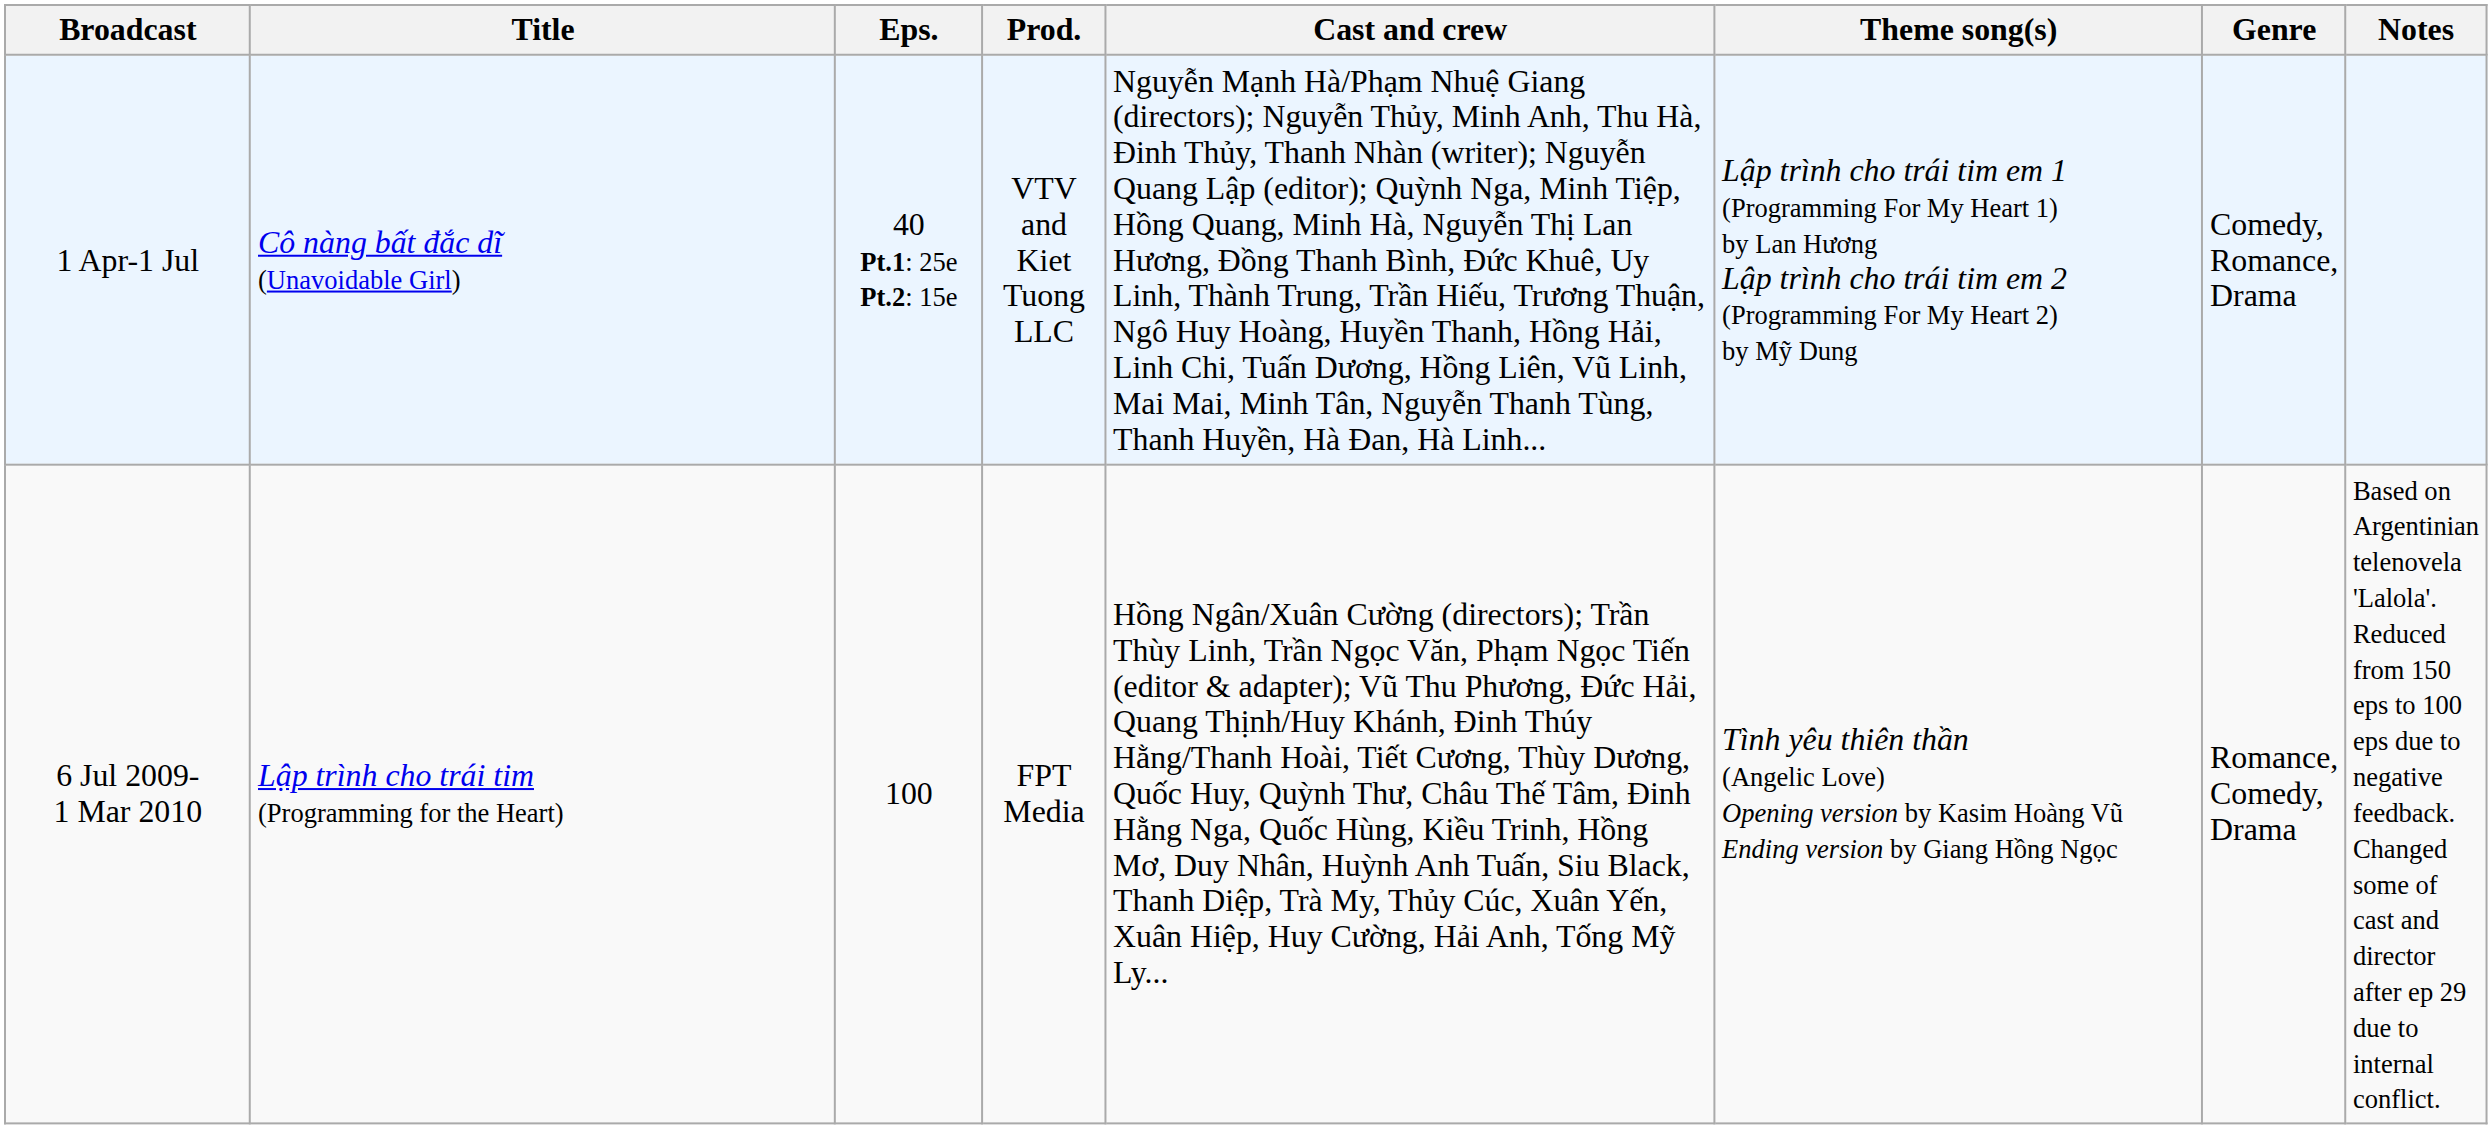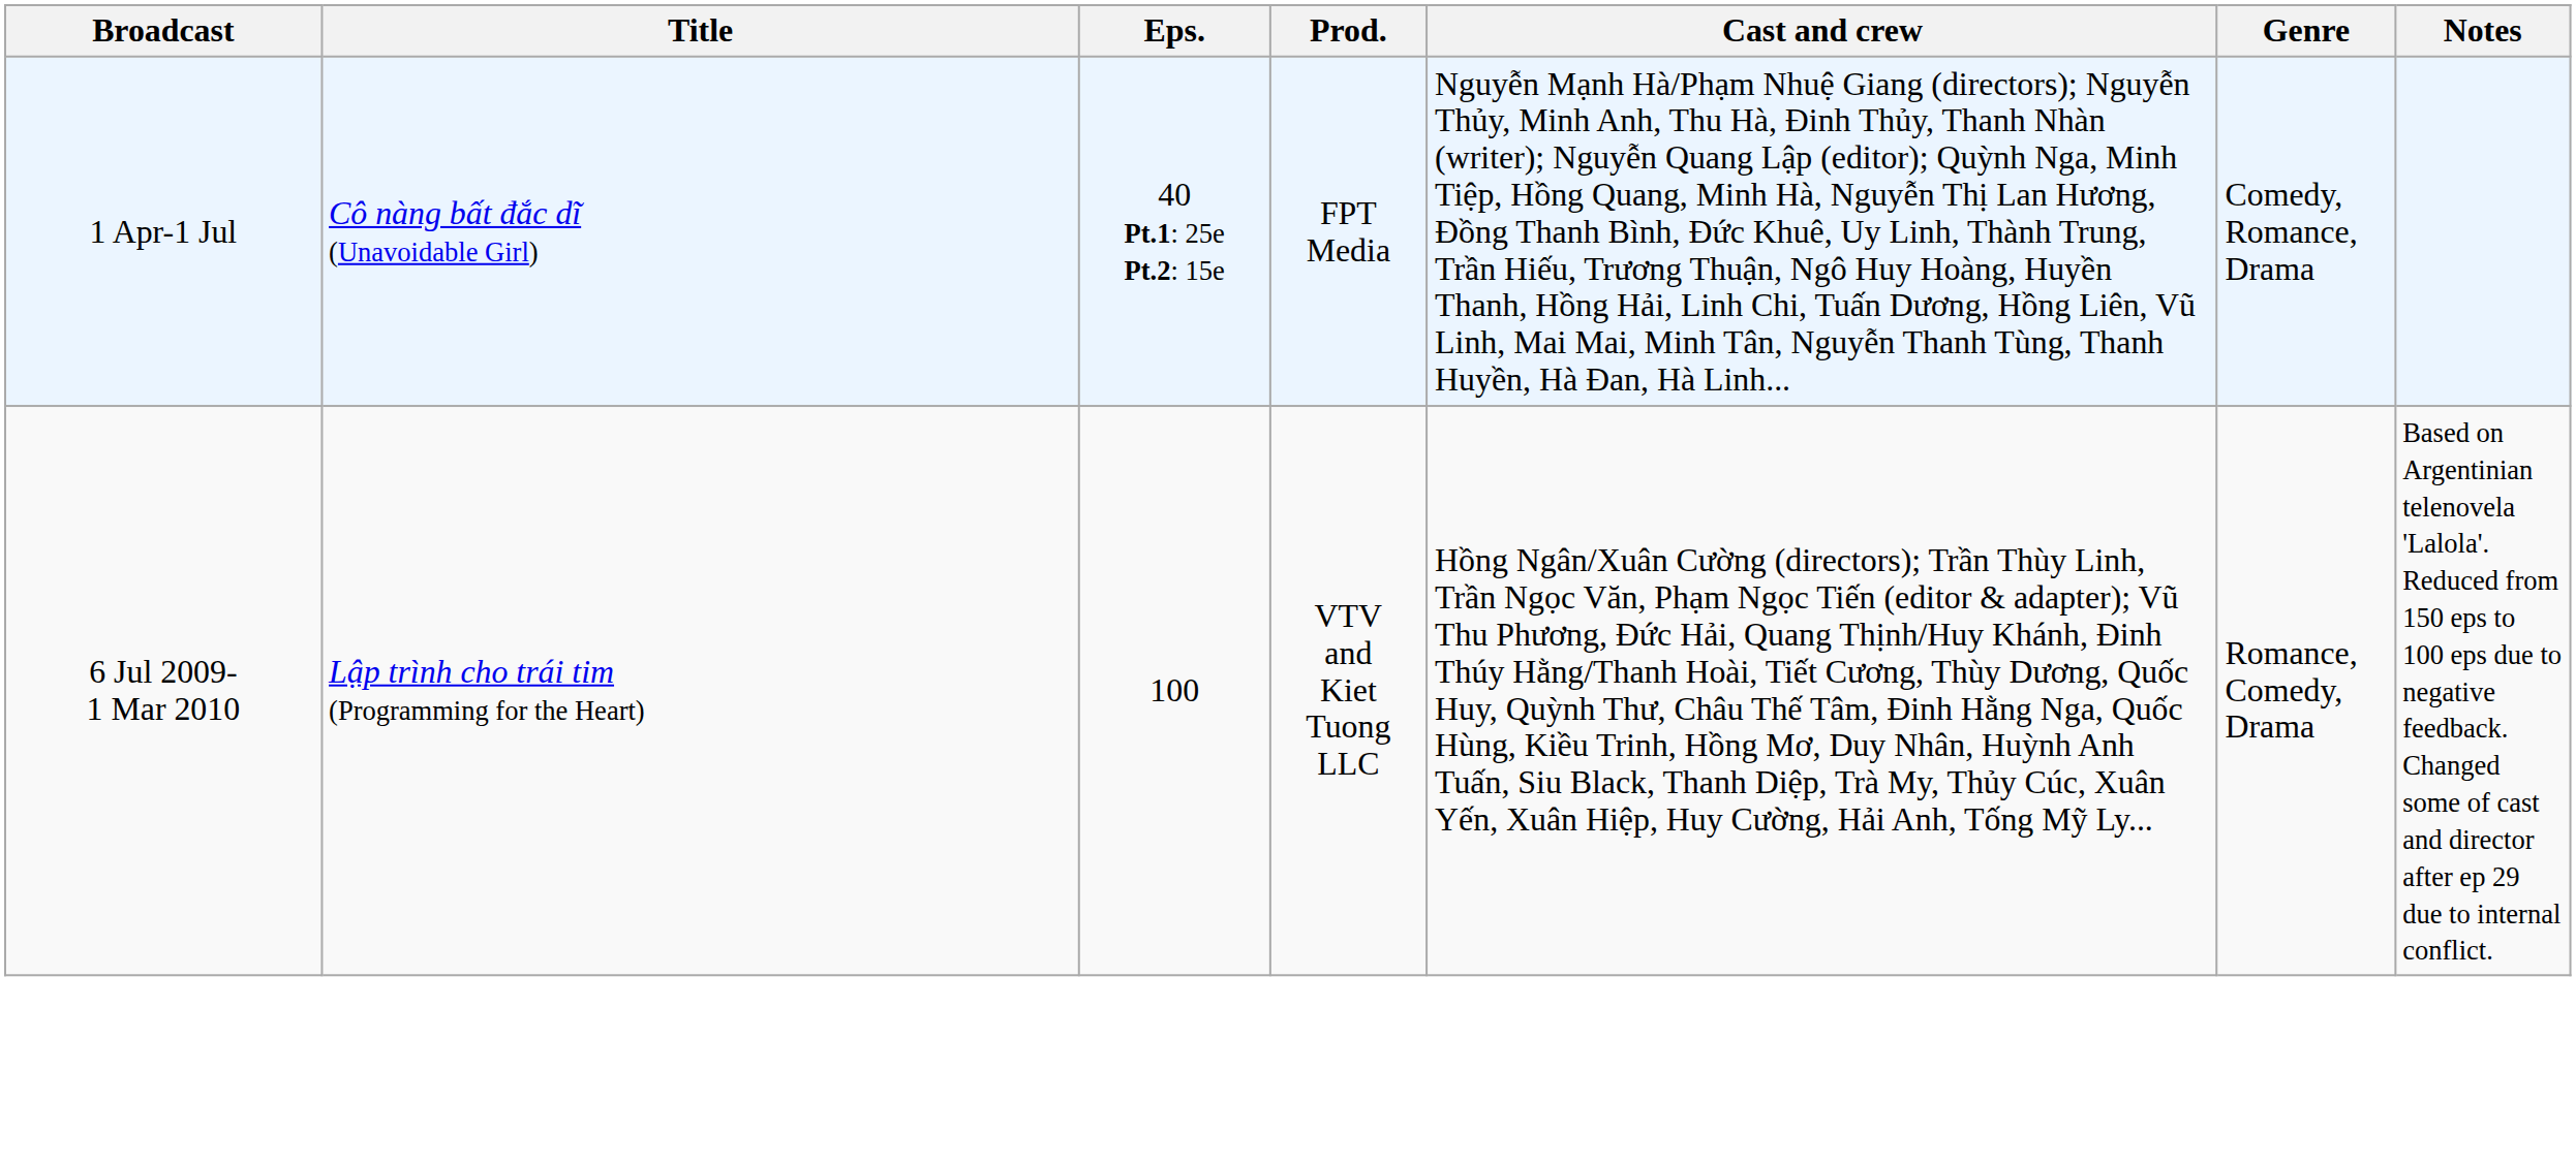 <table class="wikitable sortable">
 <tr>
 <th style="width:10%;">Broadcast</th>
 <th style="width:24%;">Title</th>
 <th style="width:6%;">Eps.</th>
 <th style="width:5%;">Prod.</th>
 <th style="width:25%;">Cast and crew</th>
-<th style="width:20%;">Theme song(s)</th>
 <th style="width:5%;">Genre</th>
 <th style="width:5%;">Notes</th>
 </tr>
 <tr ---- bgcolor="#ebf5ff">
 <td style="text-align:center;">1 Apr-1 Jul <br></td>
 <td><em><a href='#'>Cô nàng bất đắc dĩ</a></em> <br><small>(<a href='#'>Unavoidable Girl</a>)</small></td>
 <td style="text-align:center;">40<br><small><strong>Pt.1</strong>: 25e<br><strong>Pt.2</strong>: 15e</small></td>
-<td style="text-align:center;">VTV<br>and<br>Kiet Tuong LLC</td>
+<td style="text-align:center;">FPT Media</td>
 <td>Nguyễn Mạnh Hà/Phạm Nhuệ Giang (directors); Nguyễn Thủy, Minh Anh, Thu Hà, Đinh Thủy, Thanh Nhàn (writer); Nguyễn Quang Lập (editor); Quỳnh Nga, Minh Tiệp, Hồng Quang, Minh Hà, Nguyễn Thị Lan Hương, Đồng Thanh Bình, Đức Khuê, Uy Linh, Thành Trung, Trần Hiếu, Trương Thuận, Ngô Huy Hoàng, Huyền Thanh, Hồng Hải, Linh Chi, Tuấn Dương, Hồng Liên, Vũ Linh, Mai Mai, Minh Tân, Nguyễn Thanh Tùng, Thanh Huyền, Hà Đan, Hà Linh...</td>
-<td><em>Lập trình cho trái tim em 1</em><br><small>(Programming For My Heart 1)</small><br><small>by Lan Hương</small><br><em>Lập trình cho trái tim em 2</em><br><small>(Programming For My Heart 2)</small><br><small>by Mỹ Dung</small></td>
 <td>Comedy, Romance, Drama</td>
 <td></td>
 </tr>
 <tr>
 <td style="text-align:center;">6 Jul 2009-<br>1 Mar 2010<br></td>
 <td><em><a href='#'>Lập trình cho trái tim</a></em> <br><small>(Programming for the Heart)</small></td>
 <td style="text-align:center;">100</td>
-<td style="text-align:center;">FPT Media</td>
+<td style="text-align:center;">VTV<br>and<br>Kiet Tuong LLC</td>
 <td>Hồng Ngân/Xuân Cường (directors); Trần Thùy Linh, Trần Ngọc Văn, Phạm Ngọc Tiến (editor & adapter); Vũ Thu Phương, Đức Hải, Quang Thịnh/Huy Khánh, Đinh Thúy Hằng/Thanh Hoài, Tiết Cương, Thùy Dương, Quốc Huy, Quỳnh Thư, Châu Thế Tâm, Đinh Hằng Nga, Quốc Hùng, Kiều Trinh, Hồng Mơ, Duy Nhân, Huỳnh Anh Tuấn, Siu Black, Thanh Diệp, Trà My, Thủy Cúc, Xuân Yến, Xuân Hiệp, Huy Cường, Hải Anh, Tống Mỹ Ly...</td>
-<td><em>Tình yêu thiên thần</em> <br><small>(Angelic Love)<br><em>Opening version</em> by Kasim Hoàng Vũ</small><br><small><em>Ending version</em> by Giang Hồng Ngọc</small></td>
 <td>Romance, Comedy, Drama</td>
 <td><small>Based on Argentinian telenovela 'Lalola'.<br>Reduced from 150 eps to 100 eps due to negative feedback.<br>Changed some of cast and director after ep 29 due to internal conflict.</small></td>
 </tr>
 </table>
